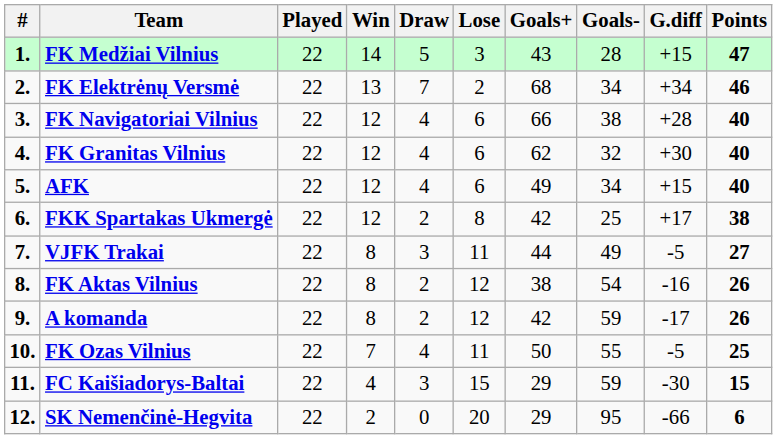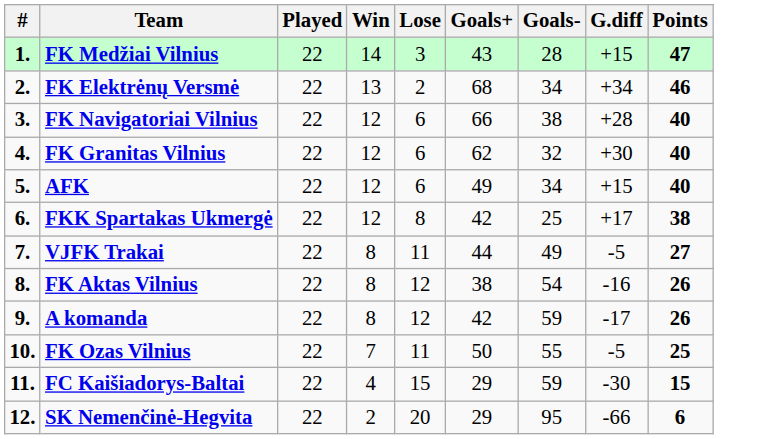 <table class='wikitable'>
 <tr>
 <th>#</th>
 <th>Team</th>
 <th>Played</th>
 <th>Win</th>
-<th>Draw</th>
 <th>Lose</th>
 <th>Goals+</th>
 <th>Goals-</th>
 <th>G.diff</th>
 <th>Points</th>
 </tr>
 <tr align=center style="background:#C5FFD0;">
 <td><strong>1.</strong></td>
 <td style="text-align:left;"><strong><a href='#'>FK Medžiai Vilnius</a></strong></td>
 <td>22</td>
 <td>14</td>
-<td>5</td>
 <td>3</td>
 <td>43</td>
 <td>28</td>
 <td>+15</td>
 <td><strong>47</strong></td>
 </tr>
 <tr align=center style="background:;">
 <td><strong>2.</strong></td>
 <td style="text-align:left;"><strong><a href='#'>FK Elektrėnų Versmė</a></strong></td>
 <td>22</td>
 <td>13</td>
-<td>7</td>
 <td>2</td>
 <td>68</td>
 <td>34</td>
 <td>+34</td>
 <td><strong>46</strong></td>
 </tr>
 <tr align=center style="background:;">
 <td><strong>3.</strong></td>
 <td style="text-align:left;"><strong><a href='#'>FK Navigatoriai Vilnius</a></strong></td>
 <td>22</td>
 <td>12</td>
-<td>4</td>
 <td>6</td>
 <td>66</td>
 <td>38</td>
 <td>+28</td>
 <td><strong>40</strong></td>
 </tr>
 <tr align=center style="background:;">
 <td><strong>4.</strong></td>
 <td style="text-align:left;"><strong><a href='#'>FK Granitas Vilnius</a></strong></td>
 <td>22</td>
 <td>12</td>
-<td>4</td>
 <td>6</td>
 <td>62</td>
 <td>32</td>
 <td>+30</td>
 <td><strong>40</strong></td>
 </tr>
 <tr align=center style="background:;">
 <td><strong>5.</strong></td>
 <td style="text-align:left;"><strong><a href='#'>AFK</a></strong></td>
 <td>22</td>
 <td>12</td>
-<td>4</td>
 <td>6</td>
 <td>49</td>
 <td>34</td>
 <td>+15</td>
 <td><strong>40</strong></td>
 </tr>
 <tr align=center style="background:;">
 <td><strong>6.</strong></td>
 <td style="text-align:left;"><strong><a href='#'>FKK Spartakas Ukmergė</a></strong></td>
 <td>22</td>
 <td>12</td>
-<td>2</td>
 <td>8</td>
 <td>42</td>
 <td>25</td>
 <td>+17</td>
 <td><strong>38</strong></td>
 </tr>
 <tr align=center style="background:;">
 <td><strong>7.</strong></td>
 <td style="text-align:left;"><strong><a href='#'>VJFK Trakai</a></strong></td>
 <td>22</td>
 <td>8</td>
-<td>3</td>
 <td>11</td>
 <td>44</td>
 <td>49</td>
 <td>-5</td>
 <td><strong>27</strong></td>
 </tr>
 <tr align=center style="background:;">
 <td><strong>8.</strong></td>
 <td style="text-align:left;"><strong><a href='#'>FK Aktas Vilnius</a></strong></td>
 <td>22</td>
 <td>8</td>
-<td>2</td>
 <td>12</td>
 <td>38</td>
 <td>54</td>
 <td>-16</td>
 <td><strong>26</strong></td>
 </tr>
 <tr align=center style="background:;">
 <td><strong>9.</strong></td>
 <td style="text-align:left;"><strong><a href='#'>A komanda</a></strong></td>
 <td>22</td>
 <td>8</td>
-<td>2</td>
 <td>12</td>
 <td>42</td>
 <td>59</td>
 <td>-17</td>
 <td><strong>26</strong></td>
 </tr>
 <tr align=center style="background:;">
 <td><strong>10.</strong></td>
 <td style="text-align:left;"><strong><a href='#'>FK Ozas Vilnius</a></strong></td>
 <td>22</td>
 <td>7</td>
-<td>4</td>
 <td>11</td>
 <td>50</td>
 <td>55</td>
 <td>-5</td>
 <td><strong>25</strong></td>
 </tr>
 <tr align=center style="background:;">
 <td><strong>11.</strong></td>
 <td style="text-align:left;"><strong><a href='#'>FC Kaišiadorys-Baltai</a></strong></td>
 <td>22</td>
 <td>4</td>
-<td>3</td>
 <td>15</td>
 <td>29</td>
 <td>59</td>
 <td>-30</td>
 <td><strong>15</strong></td>
 </tr>
 <tr align=center style="background:;">
 <td><strong>12.</strong></td>
 <td style="text-align:left;"><strong><a href='#'>SK Nemenčinė-Hegvita</a></strong></td>
 <td>22</td>
 <td>2</td>
-<td>0</td>
 <td>20</td>
 <td>29</td>
 <td>95</td>
 <td>-66</td>
 <td><strong>6</strong></td>
 </tr>
 </table>
